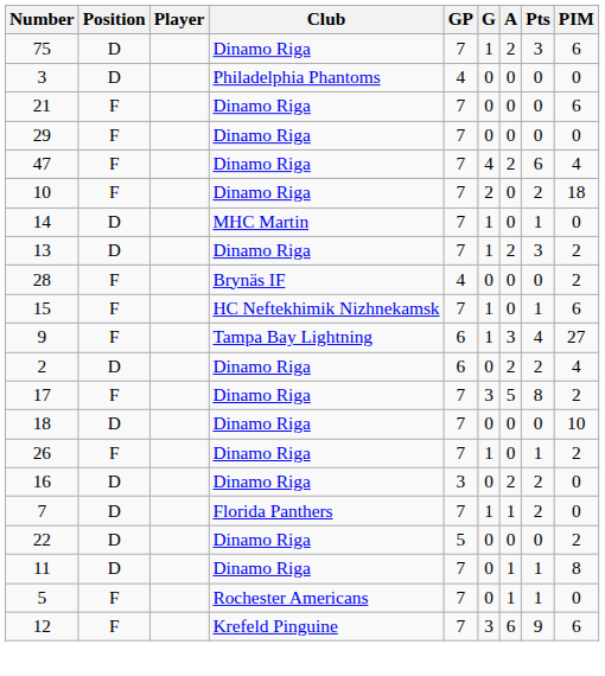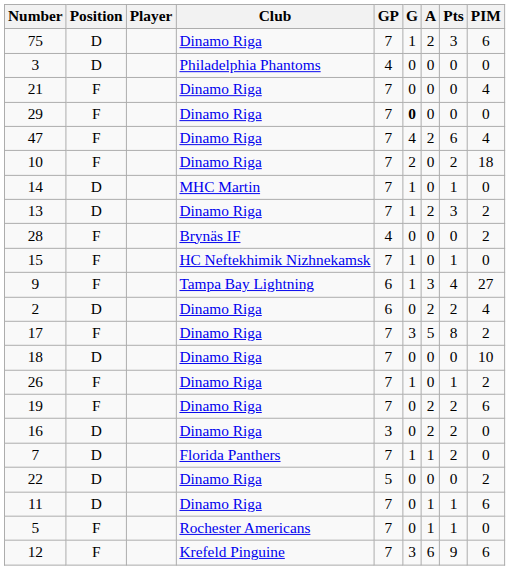 <table class="wikitable sortable" style="text-align: center;">
 <tr>
 <th>Number</th>
 <th>Position</th>
 <th>Player</th>
 <th>Club</th>
 <th>GP</th>
 <th>G</th>
 <th>A</th>
 <th>Pts</th>
 <th>PIM</th>
 </tr>
 <tr>
 <td>75</td>
 <td>D</td>
 <td align=left></td>
 <td align=left><a href='#'>Dinamo Riga</a></td>
 <td>7</td>
 <td>1</td>
 <td>2</td>
 <td>3</td>
 <td>6</td>
 </tr>
 <tr>
 <td>3</td>
 <td>D</td>
 <td align=left></td>
 <td align=left><a href='#'>Philadelphia Phantoms</a></td>
 <td>4</td>
 <td>0</td>
 <td>0</td>
 <td>0</td>
 <td>0</td>
 </tr>
 <tr>
 <td>21</td>
 <td>F</td>
 <td align=left></td>
 <td align=left><a href='#'>Dinamo Riga</a></td>
 <td>7</td>
 <td>0</td>
 <td>0</td>
 <td>0</td>
-<td>6</td>
+<td>4</td>
 </tr>
 <tr>
 <td>29</td>
 <td>F</td>
 <td align=left></td>
 <td align=left><a href='#'>Dinamo Riga</a></td>
 <td>7</td>
-<td>0</td>
+<td><strong>0</strong></td>
 <td>0</td>
 <td>0</td>
 <td>0</td>
 </tr>
 <tr>
 <td>47</td>
 <td>F</td>
 <td align=left></td>
 <td align=left><a href='#'>Dinamo Riga</a></td>
 <td>7</td>
 <td>4</td>
 <td>2</td>
 <td>6</td>
 <td>4</td>
 </tr>
 <tr>
 <td>10</td>
 <td>F</td>
 <td align=left></td>
 <td align=left><a href='#'>Dinamo Riga</a></td>
 <td>7</td>
 <td>2</td>
 <td>0</td>
 <td>2</td>
 <td>18</td>
 </tr>
 <tr>
 <td>14</td>
 <td>D</td>
 <td align=left></td>
 <td align=left><a href='#'>MHC Martin</a></td>
 <td>7</td>
 <td>1</td>
 <td>0</td>
 <td>1</td>
 <td>0</td>
 </tr>
 <tr>
 <td>13</td>
 <td>D</td>
 <td align=left></td>
 <td align=left><a href='#'>Dinamo Riga</a></td>
 <td>7</td>
 <td>1</td>
 <td>2</td>
 <td>3</td>
 <td>2</td>
 </tr>
 <tr>
 <td>28</td>
 <td>F</td>
 <td align=left></td>
 <td align=left><a href='#'>Brynäs IF</a></td>
 <td>4</td>
 <td>0</td>
 <td>0</td>
 <td>0</td>
 <td>2</td>
 </tr>
 <tr>
 <td>15</td>
 <td>F</td>
 <td align=left></td>
 <td align=left><a href='#'>HC Neftekhimik Nizhnekamsk</a></td>
 <td>7</td>
 <td>1</td>
 <td>0</td>
 <td>1</td>
-<td>6</td>
+<td>0</td>
 </tr>
 <tr>
 <td>9</td>
 <td>F</td>
 <td align=left></td>
 <td align=left><a href='#'>Tampa Bay Lightning</a></td>
 <td>6</td>
 <td>1</td>
 <td>3</td>
 <td>4</td>
 <td>27</td>
 </tr>
 <tr>
 <td>2</td>
 <td>D</td>
 <td align=left></td>
 <td align=left><a href='#'>Dinamo Riga</a></td>
 <td>6</td>
 <td>0</td>
 <td>2</td>
 <td>2</td>
 <td>4</td>
 </tr>
 <tr>
 <td>17</td>
 <td>F</td>
 <td align=left></td>
 <td align=left><a href='#'>Dinamo Riga</a></td>
 <td>7</td>
 <td>3</td>
 <td>5</td>
 <td>8</td>
 <td>2</td>
 </tr>
 <tr>
 <td>18</td>
 <td>D</td>
 <td align=left></td>
 <td align=left><a href='#'>Dinamo Riga</a></td>
 <td>7</td>
 <td>0</td>
 <td>0</td>
 <td>0</td>
 <td>10</td>
 </tr>
 <tr>
 <td>26</td>
 <td>F</td>
 <td align=left></td>
 <td align=left><a href='#'>Dinamo Riga</a></td>
 <td>7</td>
 <td>1</td>
 <td>0</td>
 <td>1</td>
 <td>2</td>
 </tr>
 <tr>
+<td>19</td>
+<td>F</td>
+<td align=left></td>
+<td align=left><a href='#'>Dinamo Riga</a></td>
+<td>7</td>
+<td>0</td>
+<td>2</td>
+<td>2</td>
+<td>6</td>
+</tr>
+<tr>
 <td>16</td>
 <td>D</td>
 <td align=left></td>
 <td align=left><a href='#'>Dinamo Riga</a></td>
 <td>3</td>
 <td>0</td>
 <td>2</td>
 <td>2</td>
 <td>0</td>
 </tr>
 <tr>
 <td>7</td>
 <td>D</td>
 <td align=left></td>
 <td align=left><a href='#'>Florida Panthers</a></td>
 <td>7</td>
 <td>1</td>
 <td>1</td>
 <td>2</td>
 <td>0</td>
 </tr>
 <tr>
 <td>22</td>
 <td>D</td>
 <td align=left></td>
 <td align=left><a href='#'>Dinamo Riga</a></td>
 <td>5</td>
 <td>0</td>
 <td>0</td>
 <td>0</td>
 <td>2</td>
 </tr>
 <tr>
 <td>11</td>
 <td>D</td>
 <td align=left></td>
 <td align=left><a href='#'>Dinamo Riga</a></td>
 <td>7</td>
 <td>0</td>
 <td>1</td>
 <td>1</td>
-<td>8</td>
+<td>6</td>
 </tr>
 <tr>
 <td>5</td>
 <td>F</td>
 <td align=left></td>
 <td align=left><a href='#'>Rochester Americans</a></td>
 <td>7</td>
 <td>0</td>
 <td>1</td>
 <td>1</td>
 <td>0</td>
 </tr>
 <tr>
 <td>12</td>
 <td>F</td>
 <td align=left></td>
 <td align=left><a href='#'>Krefeld Pinguine</a></td>
 <td>7</td>
 <td>3</td>
 <td>6</td>
 <td>9</td>
 <td>6</td>
 </tr>
 </table>
